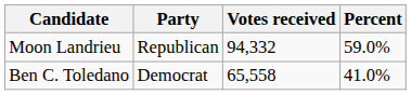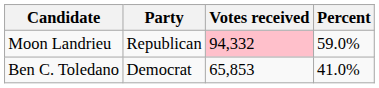 <table class="wikitable">
 <tr>
 <th>Candidate</th>
 <th>Party</th>
 <th>Votes received</th>
 <th>Percent</th>
 </tr>
 <tr>
 <td>Moon Landrieu</td>
 <td>Republican</td>
-<td>94,332</td>
+<td style="background: pink;">94,332</td>
 <td>59.0%</td>
 </tr>
 <tr>
 <td>Ben C. Toledano</td>
 <td>Democrat</td>
-<td>65,558</td>
+<td>65,853</td>
 <td>41.0%</td>
 </tr>
 </table>
